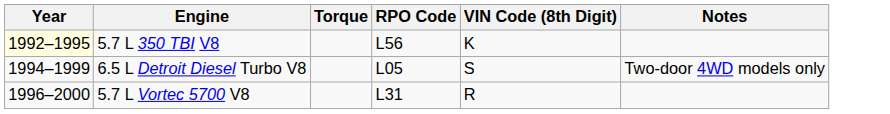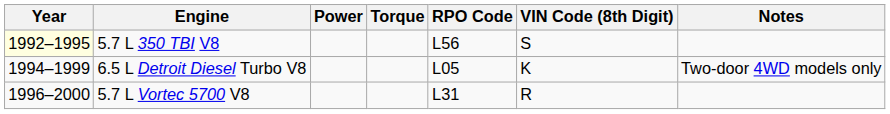 <table class="wikitable">
 <tr>
 <th>Year</th>
 <th>Engine</th>
+<th>Power</th>
 <th>Torque</th>
 <th>RPO Code</th>
 <th>VIN Code (8th Digit)</th>
 <th>Notes</th>
 </tr>
 <tr>
 <td style="background: lightyellow;">1992–1995</td>
 <td>5.7 L <em><a href='#'>350 TBI</a></em> <a href='#'>V8</a></td>
 <td></td>
+<td></td>
 <td>L56</td>
-<td>K</td>
+<td>S</td>
 <td></td>
 </tr>
 <tr>
 <td>1994–1999</td>
 <td>6.5 L <em><a href='#'>Detroit Diesel</a></em> Turbo V8</td>
 <td></td>
+<td></td>
 <td>L05</td>
-<td>S</td>
+<td>K</td>
 <td>Two-door <a href='#'>4WD</a> models only</td>
 </tr>
 <tr>
 <td>1996–2000</td>
 <td>5.7 L <em><a href='#'>Vortec 5700</a></em> V8</td>
 <td></td>
+<td></td>
 <td>L31</td>
 <td>R</td>
 <td></td>
 </tr>
 </table>
